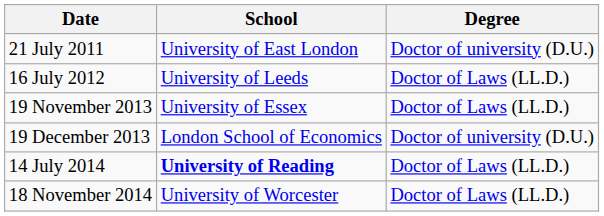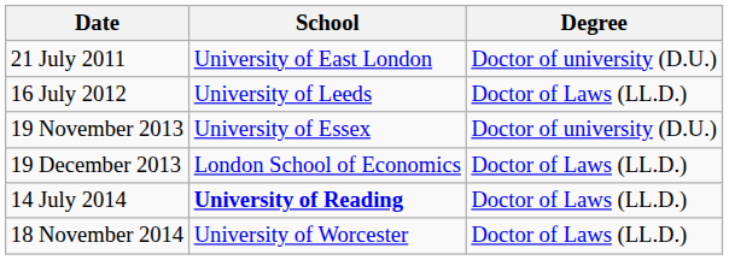 <table class="wikitable">
 <tr>
 <th>Date</th>
 <th>School</th>
 <th>Degree</th>
 </tr>
 <tr>
 <td>21 July 2011</td>
 <td><a href='#'>University of East London</a></td>
 <td><a href='#'>Doctor of university</a> (D.U.)</td>
 </tr>
 <tr>
 <td>16 July 2012</td>
 <td><a href='#'>University of Leeds</a></td>
 <td><a href='#'>Doctor of Laws</a> (LL.D.)</td>
 </tr>
 <tr>
 <td>19 November 2013</td>
 <td><a href='#'>University of Essex</a></td>
-<td><a href='#'>Doctor of Laws</a> (LL.D.)</td>
+<td><a href='#'>Doctor of university</a> (D.U.)</td>
 </tr>
 <tr>
 <td>19 December 2013</td>
 <td><a href='#'>London School of Economics</a></td>
-<td><a href='#'>Doctor of university</a> (D.U.)</td>
+<td><a href='#'>Doctor of Laws</a> (LL.D.)</td>
 </tr>
 <tr>
 <td>14 July 2014</td>
 <td><strong><a href='#'>University of Reading</a></strong></td>
 <td><a href='#'>Doctor of Laws</a> (LL.D.)</td>
 </tr>
 <tr>
 <td>18 November 2014</td>
 <td><a href='#'>University of Worcester</a></td>
 <td><a href='#'>Doctor of Laws</a> (LL.D.)</td>
 </tr>
 </table>
